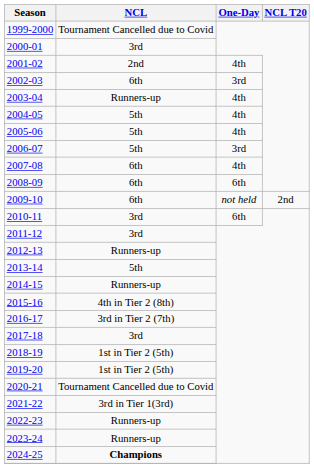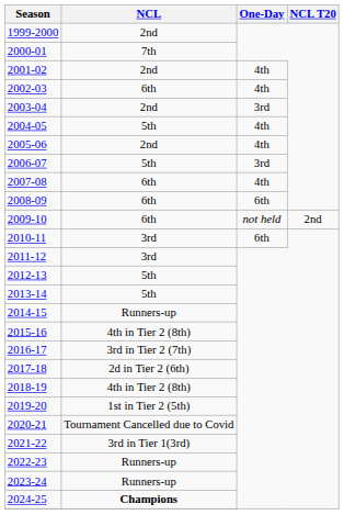 <table class="wikitable sortable" style="text-align: center;">
 <tr>
 <th>Season</th>
 <th><a href='#'>NCL</a></th>
 <th><a href='#'>One-Day</a></th>
 <th><a href='#'>NCL T20</a></th>
 </tr>
 <tr>
 <td style="text-align:left;"><a href='#'>1999-2000</a></td>
-<td>Tournament Cancelled due to Covid</td>
+<td>2nd</td>
 </tr>
 <tr>
 <td style="text-align:left;"><a href='#'>2000-01</a></td>
-<td>3rd</td>
+<td>7th</td>
 </tr>
 <tr>
 <td style="text-align:left;"><a href='#'>2001-02</a></td>
 <td>2nd</td>
 <td>4th</td>
 </tr>
 <tr>
 <td style="text-align:left;"><a href='#'>2002-03</a></td>
 <td>6th</td>
-<td>3rd</td>
+<td>4th</td>
 </tr>
 <tr>
 <td style="text-align:left;"><a href='#'>2003-04</a></td>
-<td>Runners-up</td>
-<td>4th</td>
+<td>2nd</td>
+<td>3rd</td>
 </tr>
 <tr>
 <td style="text-align:left;"><a href='#'>2004-05</a></td>
 <td>5th</td>
 <td>4th</td>
 </tr>
 <tr>
 <td style="text-align:left;"><a href='#'>2005-06</a></td>
-<td>5th</td>
+<td>2nd</td>
 <td>4th</td>
 </tr>
 <tr>
 <td style="text-align:left;"><a href='#'>2006-07</a></td>
 <td>5th</td>
 <td>3rd</td>
 </tr>
 <tr>
 <td style="text-align:left;"><a href='#'>2007-08</a></td>
 <td>6th</td>
 <td>4th</td>
 </tr>
 <tr>
 <td style="text-align:left;"><a href='#'>2008-09</a></td>
 <td>6th</td>
 <td>6th</td>
 </tr>
 <tr>
 <td style="text-align:left;"><a href='#'>2009-10</a></td>
 <td>6th</td>
 <td><em>not held</em></td>
 <td>2nd</td>
 </tr>
 <tr>
 <td style="text-align:left;"><a href='#'>2010-11</a></td>
 <td>3rd</td>
 <td>6th</td>
 </tr>
 <tr>
 <td style="text-align:left;"><a href='#'>2011-12</a></td>
 <td>3rd</td>
 </tr>
 <tr>
 <td style="text-align:left;"><a href='#'>2012-13</a></td>
-<td>Runners-up</td>
+<td>5th</td>
 </tr>
 <tr>
 <td style="text-align:left;"><a href='#'>2013-14</a></td>
 <td>5th</td>
 </tr>
 <tr>
 <td style="text-align:left;"><a href='#'>2014-15</a></td>
 <td>Runners-up</td>
 </tr>
 <tr>
 <td style="text-align:left;"><a href='#'>2015-16</a></td>
 <td>4th in Tier 2 (8th)</td>
 </tr>
 <tr>
 <td style="text-align:left;"><a href='#'>2016-17</a></td>
 <td>3rd in Tier 2 (7th)</td>
 </tr>
 <tr>
 <td style="text-align:left;"><a href='#'>2017-18</a></td>
-<td>3rd</td>
+<td>2d in Tier 2 (6th)</td>
 </tr>
 <tr>
 <td style="text-align:left;"><a href='#'>2018-19</a></td>
-<td>1st in Tier 2 (5th)</td>
+<td>4th in Tier 2 (8th)</td>
 </tr>
 <tr>
 <td style="text-align:left;"><a href='#'>2019-20</a></td>
 <td>1st in Tier 2 (5th)</td>
 </tr>
 <tr>
 <td style="text-align:left;"><a href='#'>2020-21</a></td>
 <td>Tournament Cancelled due to Covid</td>
 </tr>
 <tr>
 <td style="text-align:left;"><a href='#'>2021-22</a></td>
 <td>3rd in Tier 1(3rd)</td>
 </tr>
 <tr>
 <td style="text-align:left;"><a href='#'>2022-23</a></td>
 <td>Runners-up</td>
 </tr>
 <tr>
 <td style="text-align:left;"><a href='#'>2023-24</a></td>
 <td>Runners-up</td>
 </tr>
 <tr>
 <td style="text-align:left;"><a href='#'>2024-25</a></td>
 <td><strong>Champions</strong></td>
 </tr>
 <tr>
 </tr>
 </table>
